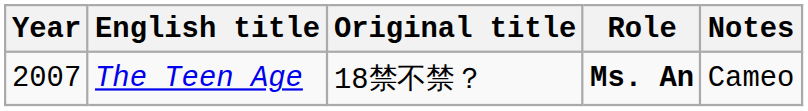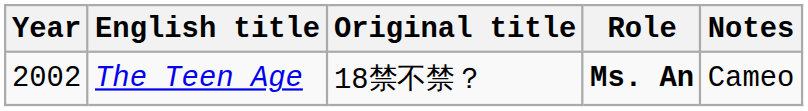 <table class="wikitable sortable">
 <tr>
 <th>Year</th>
 <th>English title</th>
 <th>Original title</th>
 <th>Role</th>
 <th class="unsortable">Notes</th>
 </tr>
 <tr>
-<td>2007</td>
+<td>2002</td>
 <td><em><a href='#'>The Teen Age</a></em></td>
 <td>18禁不禁？</td>
 <td><strong>Ms. An</strong></td>
 <td>Cameo</td>
 </tr>
 </table>
